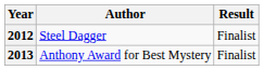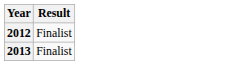 <table class="wikitable sortable">
 <tr>
 <th>Year</th>
-<th>Author</th>
 <th>Result</th>
 </tr>
 <tr>
 <th>2012</th>
-<td><a href='#'>Steel Dagger</a></td>
 <td>Finalist</td>
 </tr>
 <tr>
 <th>2013</th>
-<td><a href='#'>Anthony Award</a> for Best Mystery</td>
 <td>Finalist</td>
 </tr>
 </table>
